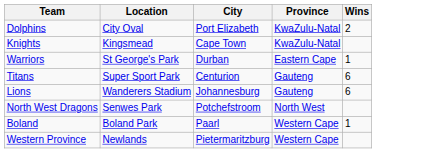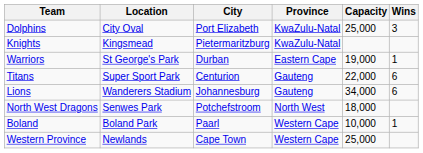 <table class="wikitable">
 <tr>
 <th>Team</th>
 <th>Location</th>
 <th>City</th>
 <th>Province</th>
+<th>Capacity</th>
 <th>Wins</th>
 </tr>
 <tr>
 <td><a href='#'>Dolphins</a></td>
 <td><a href='#'>City Oval</a></td>
 <td><a href='#'>Port Elizabeth</a></td>
 <td><a href='#'>KwaZulu-Natal</a></td>
-<td>2</td>
+<td>25,000</td>
+<td>3</td>
 </tr>
 <tr>
 <td><a href='#'>Knights</a></td>
 <td><a href='#'>Kingsmead</a></td>
-<td><a href='#'>Cape Town</a></td>
+<td><a href='#'>Pietermaritzburg</a></td>
 <td><a href='#'>KwaZulu-Natal</a></td>
+<td></td>
 <td></td>
 </tr>
 <tr>
 <td><a href='#'>Warriors</a></td>
 <td><a href='#'>St George's Park</a></td>
 <td><a href='#'>Durban</a></td>
 <td><a href='#'>Eastern Cape</a></td>
+<td>19,000</td>
 <td>1</td>
 </tr>
 <tr>
 <td><a href='#'>Titans</a></td>
 <td><a href='#'>Super Sport Park</a></td>
 <td><a href='#'>Centurion</a></td>
 <td><a href='#'>Gauteng</a></td>
+<td>22,000</td>
 <td>6</td>
 </tr>
 <tr>
 <td><a href='#'>Lions</a></td>
 <td><a href='#'>Wanderers Stadium</a></td>
 <td><a href='#'>Johannesburg</a></td>
 <td><a href='#'>Gauteng</a></td>
+<td>34,000</td>
 <td>6</td>
 </tr>
 <tr>
 <td><a href='#'>North West Dragons</a></td>
 <td><a href='#'>Senwes Park</a></td>
 <td><a href='#'>Potchefstroom</a></td>
 <td><a href='#'>North West</a></td>
+<td>18,000</td>
 <td></td>
 </tr>
 <tr>
 <td><a href='#'>Boland</a></td>
 <td><a href='#'>Boland Park</a></td>
 <td><a href='#'>Paarl</a></td>
 <td><a href='#'>Western Cape</a></td>
+<td>10,000</td>
 <td>1</td>
 </tr>
 <tr>
 <td><a href='#'>Western Province</a></td>
 <td><a href='#'>Newlands</a></td>
-<td><a href='#'>Pietermaritzburg</a></td>
+<td><a href='#'>Cape Town</a></td>
 <td><a href='#'>Western Cape</a></td>
+<td>25,000</td>
 <td></td>
 </tr>
 </table>
